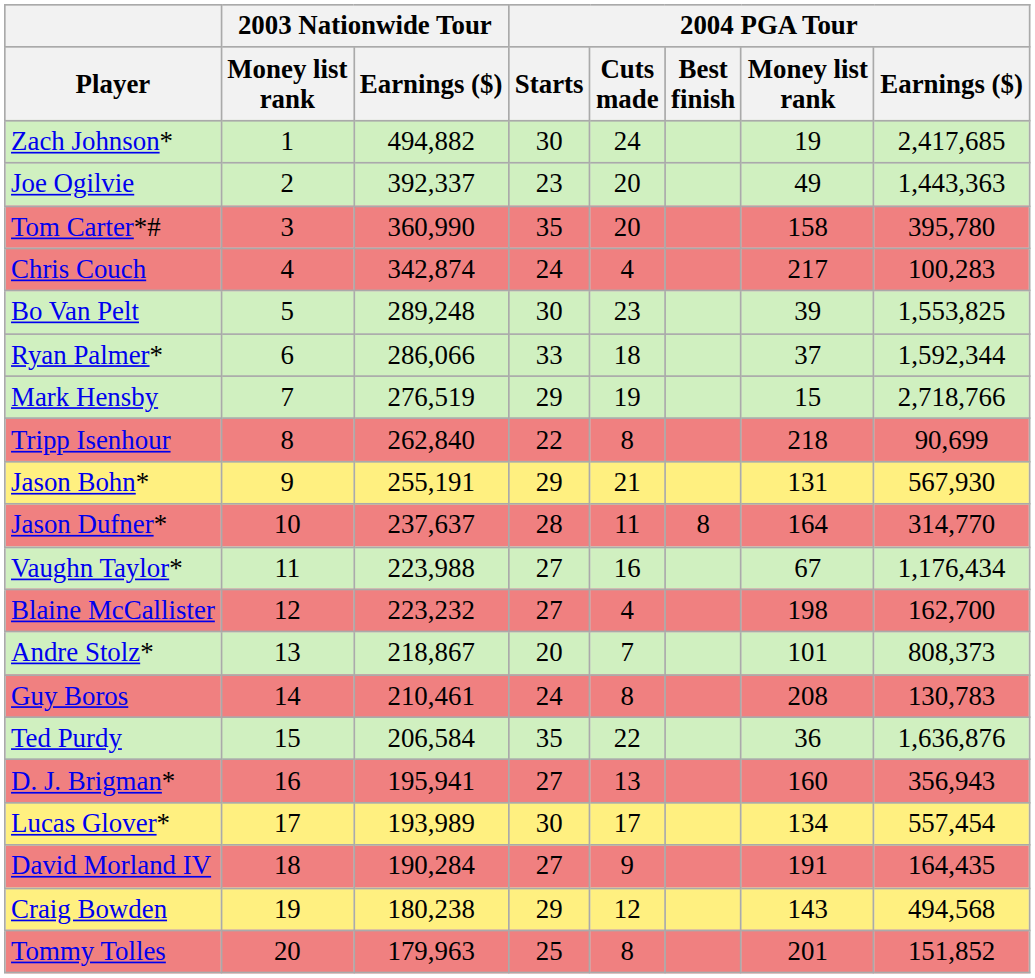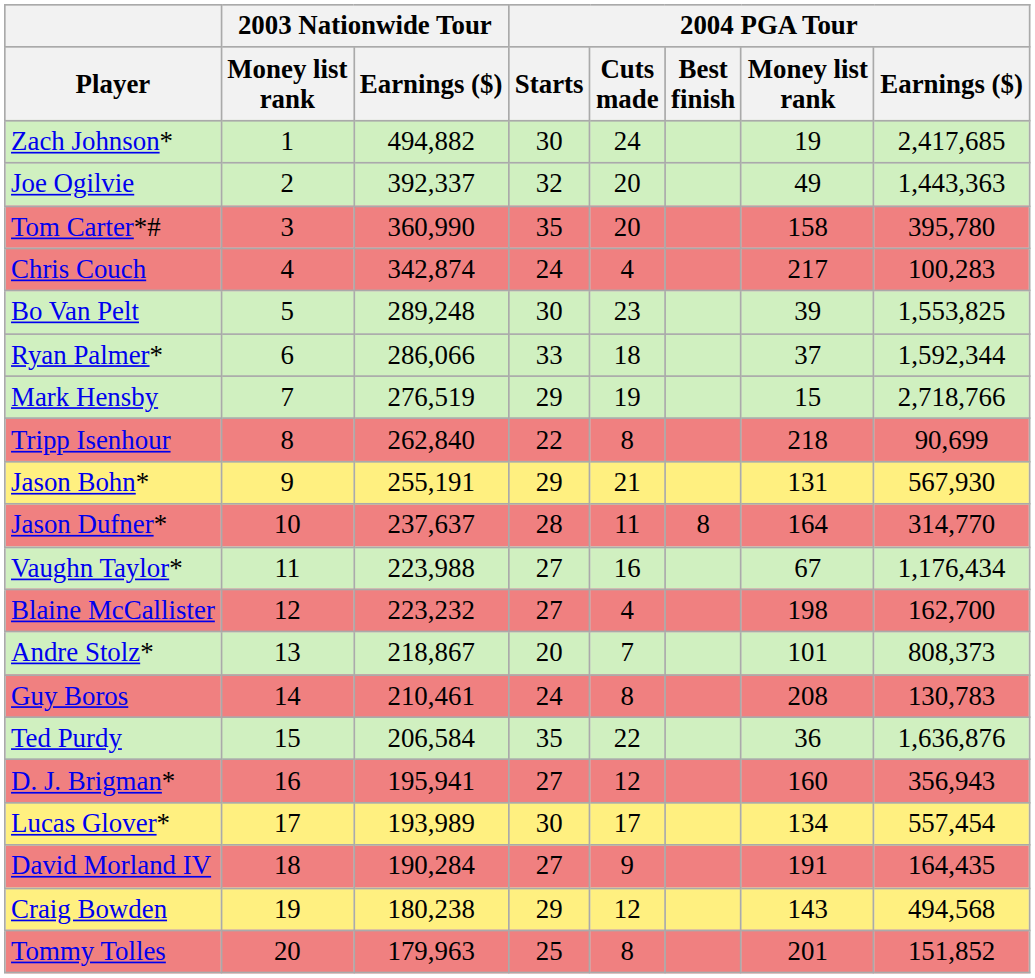 <table class="wikitable sortable" style="text-align:center">
 <tr>
 <th></th>
 <th colspan=2>2003 Nationwide Tour</th>
 <th colspan=6>2004 PGA Tour</th>
 </tr>
 <tr>
 <th>Player</th>
 <th>Money list<br>rank</th>
 <th>Earnings ($)</th>
 <th>Starts</th>
 <th>Cuts<br>made</th>
 <th>Best<br>finish</th>
 <th>Money list<br>rank</th>
 <th>Earnings ($)</th>
 </tr>
 <tr style="background:#D0F0C0;">
 <td align=left> <a href='#'>Zach Johnson</a>*</td>
 <td>1</td>
 <td>494,882</td>
 <td>30</td>
 <td>24</td>
 <td></td>
 <td>19</td>
 <td>2,417,685</td>
 </tr>
 <tr style="background:#D0F0C0;">
 <td align=left> <a href='#'>Joe Ogilvie</a></td>
 <td>2</td>
 <td>392,337</td>
-<td>23</td>
+<td>32</td>
 <td>20</td>
 <td></td>
 <td>49</td>
 <td>1,443,363</td>
 </tr>
 <tr style="background:#F08080;">
 <td align=left> <a href='#'>Tom Carter</a>*#</td>
 <td>3</td>
 <td>360,990</td>
 <td>35</td>
 <td>20</td>
 <td></td>
 <td>158</td>
 <td>395,780</td>
 </tr>
 <tr style="background:#F08080;">
 <td align=left> <a href='#'>Chris Couch</a></td>
 <td>4</td>
 <td>342,874</td>
 <td>24</td>
 <td>4</td>
 <td></td>
 <td>217</td>
 <td>100,283</td>
 </tr>
 <tr style="background:#D0F0C0;">
 <td align=left> <a href='#'>Bo Van Pelt</a></td>
 <td>5</td>
 <td>289,248</td>
 <td>30</td>
 <td>23</td>
 <td></td>
 <td>39</td>
 <td>1,553,825</td>
 </tr>
 <tr style="background:#D0F0C0;">
 <td align=left> <a href='#'>Ryan Palmer</a>*</td>
 <td>6</td>
 <td>286,066</td>
 <td>33</td>
 <td>18</td>
 <td></td>
 <td>37</td>
 <td>1,592,344</td>
 </tr>
 <tr style="background:#D0F0C0;">
 <td align=left> <a href='#'>Mark Hensby</a></td>
 <td>7</td>
 <td>276,519</td>
 <td>29</td>
 <td>19</td>
 <td></td>
 <td>15</td>
 <td>2,718,766</td>
 </tr>
 <tr style="background:#F08080;">
 <td align=left> <a href='#'>Tripp Isenhour</a></td>
 <td>8</td>
 <td>262,840</td>
 <td>22</td>
 <td>8</td>
 <td></td>
 <td>218</td>
 <td>90,699</td>
 </tr>
 <tr style="background:#FFF080;">
 <td align=left> <a href='#'>Jason Bohn</a>*</td>
 <td>9</td>
 <td>255,191</td>
 <td>29</td>
 <td>21</td>
 <td></td>
 <td>131</td>
 <td>567,930</td>
 </tr>
 <tr style="background:#F08080;">
 <td align=left> <a href='#'>Jason Dufner</a>*</td>
 <td>10</td>
 <td>237,637</td>
 <td>28</td>
 <td>11</td>
 <td>8</td>
 <td>164</td>
 <td>314,770</td>
 </tr>
 <tr style="background:#D0F0C0;">
 <td align=left> <a href='#'>Vaughn Taylor</a>*</td>
 <td>11</td>
 <td>223,988</td>
 <td>27</td>
 <td>16</td>
 <td></td>
 <td>67</td>
 <td>1,176,434</td>
 </tr>
 <tr style="background:#F08080;">
 <td align=left> <a href='#'>Blaine McCallister</a></td>
 <td>12</td>
 <td>223,232</td>
 <td>27</td>
 <td>4</td>
 <td></td>
 <td>198</td>
 <td>162,700</td>
 </tr>
 <tr style="background:#D0F0C0;">
 <td align=left> <a href='#'>Andre Stolz</a>*</td>
 <td>13</td>
 <td>218,867</td>
 <td>20</td>
 <td>7</td>
 <td></td>
 <td>101</td>
 <td>808,373</td>
 </tr>
 <tr style="background:#F08080;">
 <td align=left> <a href='#'>Guy Boros</a></td>
 <td>14</td>
 <td>210,461</td>
 <td>24</td>
 <td>8</td>
 <td></td>
 <td>208</td>
 <td>130,783</td>
 </tr>
 <tr style="background:#D0F0C0;">
 <td align=left> <a href='#'>Ted Purdy</a></td>
 <td>15</td>
 <td>206,584</td>
 <td>35</td>
 <td>22</td>
 <td></td>
 <td>36</td>
 <td>1,636,876</td>
 </tr>
 <tr style="background:#F08080;">
 <td align=left> <a href='#'>D. J. Brigman</a>*</td>
 <td>16</td>
 <td>195,941</td>
 <td>27</td>
-<td>13</td>
+<td>12</td>
 <td></td>
 <td>160</td>
 <td>356,943</td>
 </tr>
 <tr style="background:#FFF080;">
 <td align=left> <a href='#'>Lucas Glover</a>*</td>
 <td>17</td>
 <td>193,989</td>
 <td>30</td>
 <td>17</td>
 <td></td>
 <td>134</td>
 <td>557,454</td>
 </tr>
 <tr style="background:#F08080;">
 <td align=left> <a href='#'>David Morland IV</a></td>
 <td>18</td>
 <td>190,284</td>
 <td>27</td>
 <td>9</td>
 <td></td>
 <td>191</td>
 <td>164,435</td>
 </tr>
 <tr style="background:#FFF080;">
 <td align=left> <a href='#'>Craig Bowden</a></td>
 <td>19</td>
 <td>180,238</td>
 <td>29</td>
 <td>12</td>
 <td></td>
 <td>143</td>
 <td>494,568</td>
 </tr>
 <tr style="background:#F08080;">
 <td align=left> <a href='#'>Tommy Tolles</a></td>
 <td>20</td>
 <td>179,963</td>
 <td>25</td>
 <td>8</td>
 <td></td>
 <td>201</td>
 <td>151,852</td>
 </tr>
 </table>
